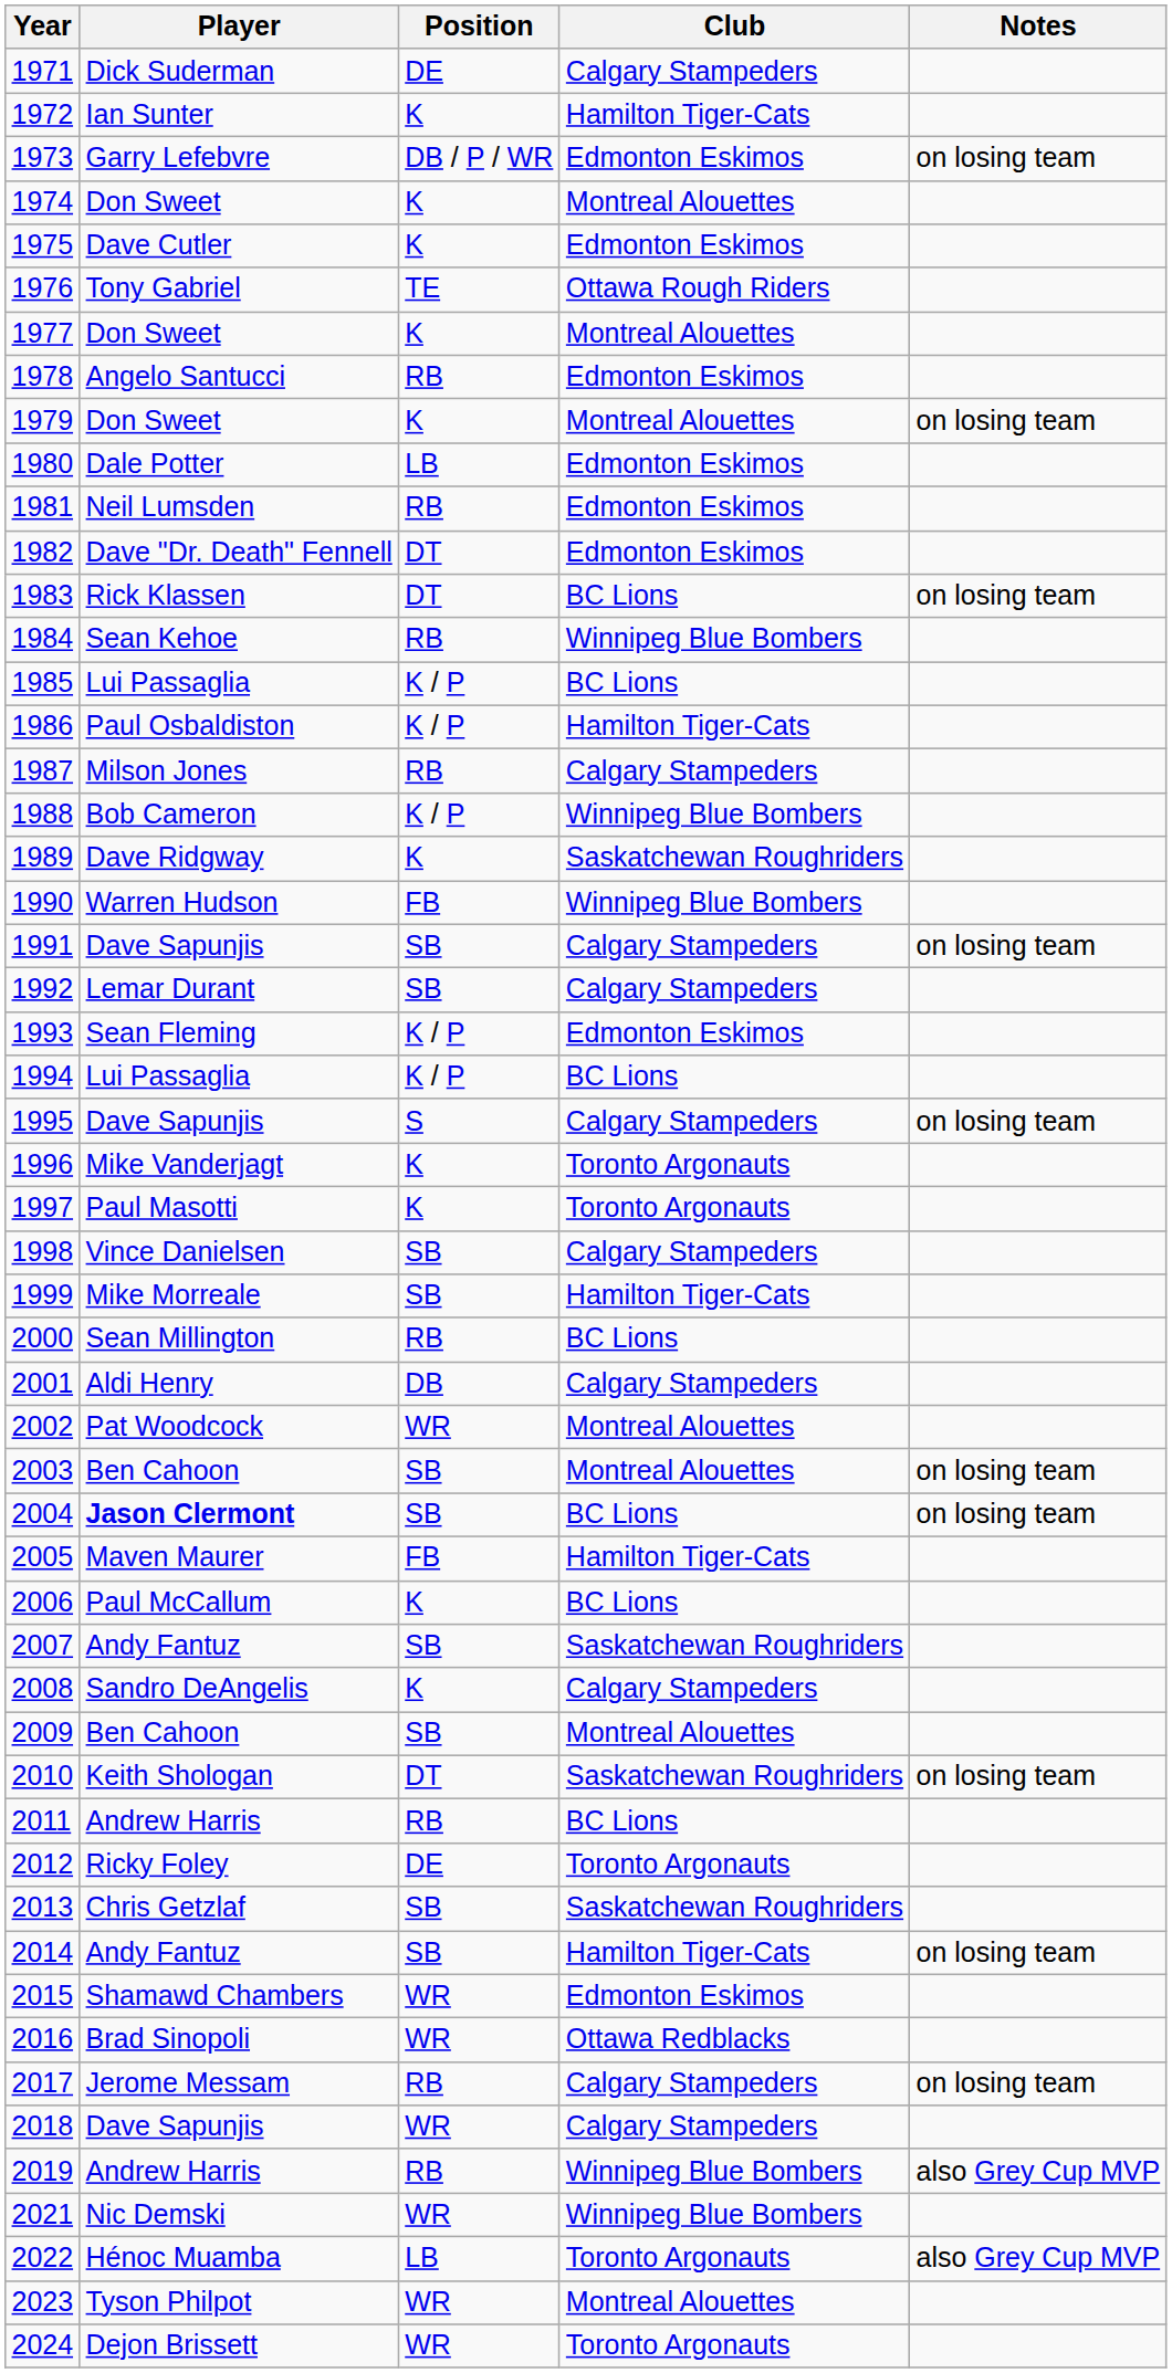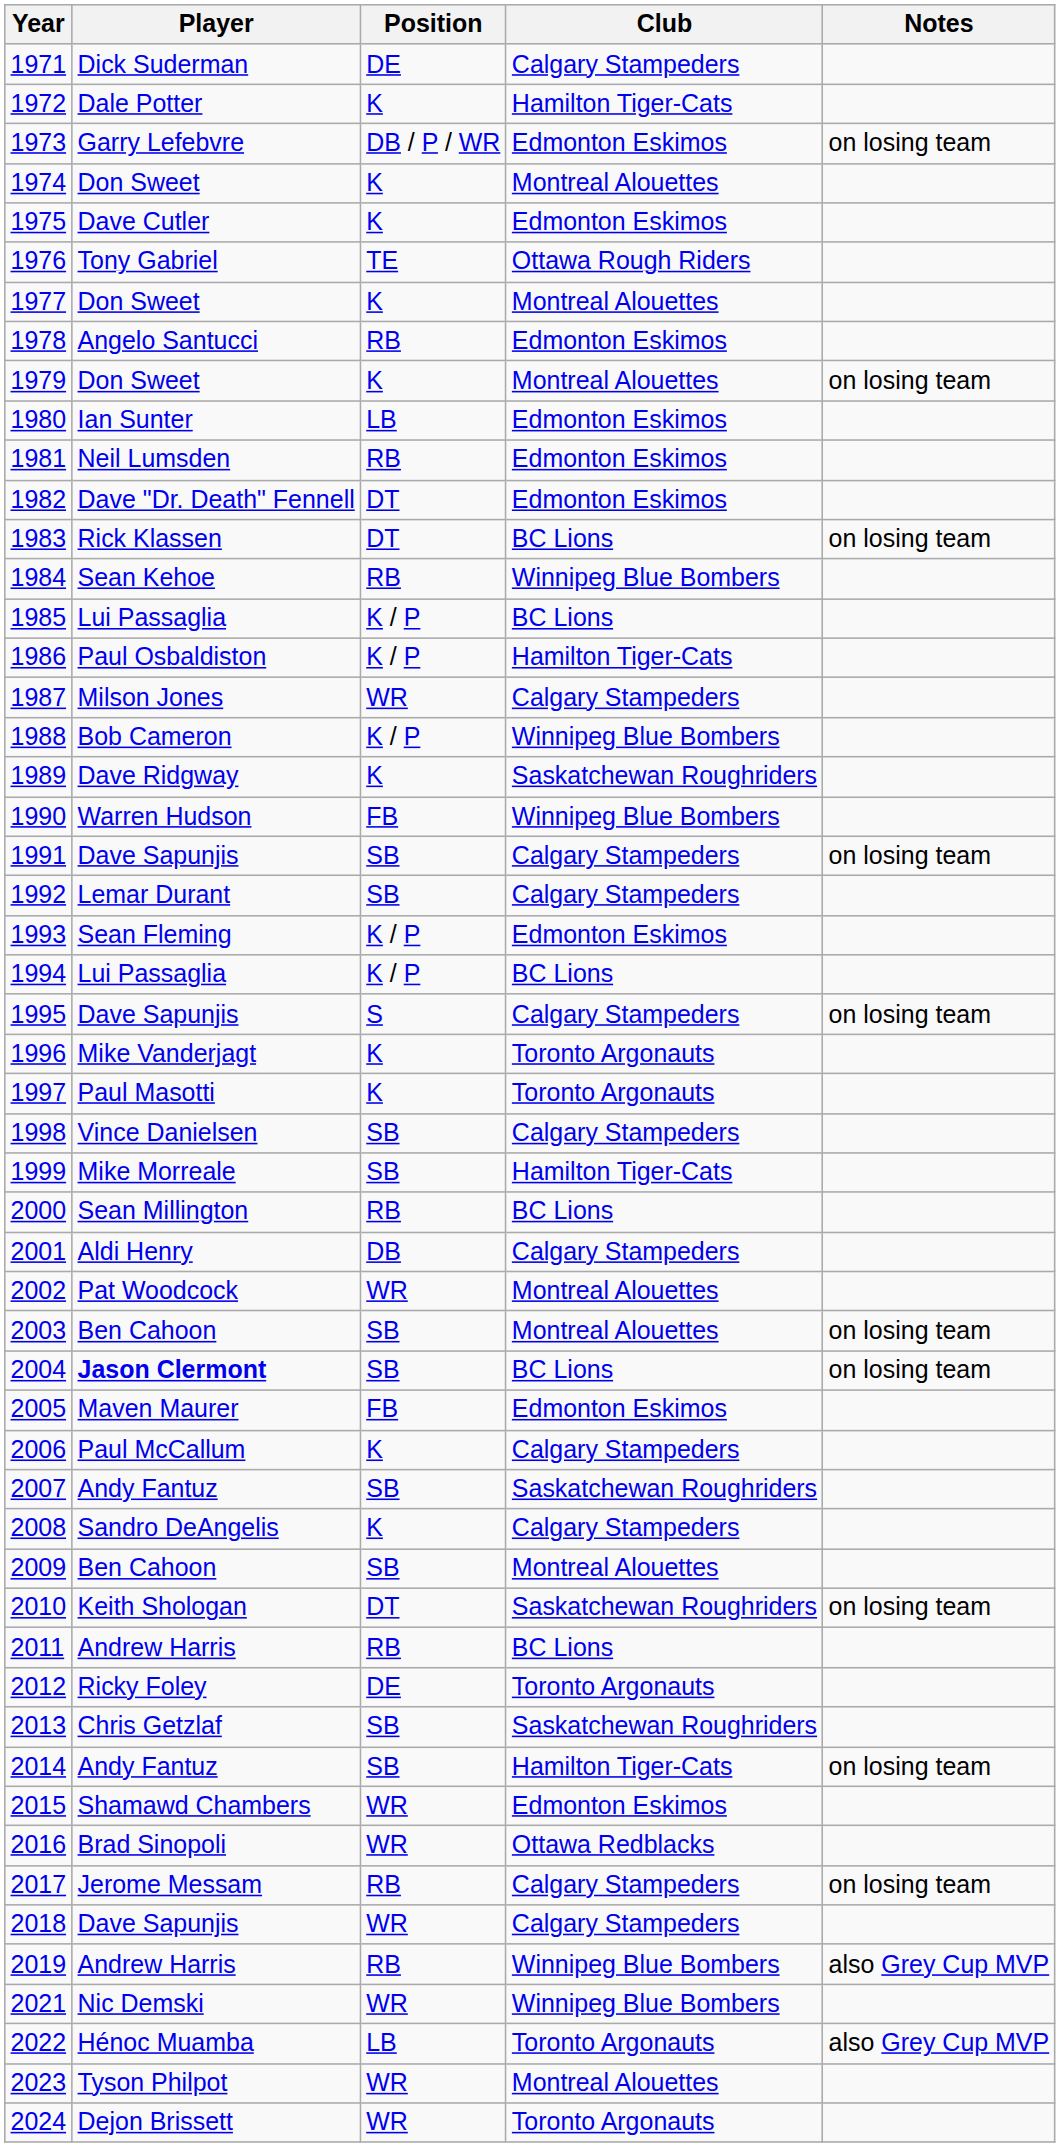 <table class="wikitable sortable">
 <tr>
 <th>Year</th>
 <th>Player</th>
 <th>Position</th>
 <th>Club</th>
 <th>Notes</th>
 </tr>
 <tr>
 <td><a href='#'>1971</a></td>
 <td><a href='#'>Dick Suderman</a></td>
 <td><a href='#'>DE</a></td>
 <td><a href='#'>Calgary Stampeders</a></td>
 <td></td>
 </tr>
 <tr>
 <td><a href='#'>1972</a></td>
-<td><a href='#'>Ian Sunter</a></td>
+<td><a href='#'>Dale Potter</a></td>
 <td><a href='#'>K</a></td>
 <td><a href='#'>Hamilton Tiger-Cats</a></td>
 <td></td>
 </tr>
 <tr>
 <td><a href='#'>1973</a></td>
 <td><a href='#'>Garry Lefebvre</a></td>
 <td><a href='#'>DB</a> / <a href='#'>P</a> / <a href='#'>WR</a></td>
 <td><a href='#'>Edmonton Eskimos</a></td>
 <td>on losing team</td>
 </tr>
 <tr>
 <td><a href='#'>1974</a></td>
 <td><a href='#'>Don Sweet</a></td>
 <td><a href='#'>K</a></td>
 <td><a href='#'>Montreal Alouettes</a></td>
 <td></td>
 </tr>
 <tr>
 <td><a href='#'>1975</a></td>
 <td><a href='#'>Dave Cutler</a></td>
 <td><a href='#'>K</a></td>
 <td><a href='#'>Edmonton Eskimos</a></td>
 <td></td>
 </tr>
 <tr>
 <td><a href='#'>1976</a></td>
 <td><a href='#'>Tony Gabriel</a></td>
 <td><a href='#'>TE</a></td>
 <td><a href='#'>Ottawa Rough Riders</a></td>
 <td></td>
 </tr>
 <tr>
 <td><a href='#'>1977</a></td>
 <td><a href='#'>Don Sweet</a></td>
 <td><a href='#'>K</a></td>
 <td><a href='#'>Montreal Alouettes</a></td>
 <td></td>
 </tr>
 <tr>
 <td><a href='#'>1978</a></td>
 <td><a href='#'>Angelo Santucci</a></td>
 <td><a href='#'>RB</a></td>
 <td><a href='#'>Edmonton Eskimos</a></td>
 <td></td>
 </tr>
 <tr>
 <td><a href='#'>1979</a></td>
 <td><a href='#'>Don Sweet</a></td>
 <td><a href='#'>K</a></td>
 <td><a href='#'>Montreal Alouettes</a></td>
 <td>on losing team</td>
 </tr>
 <tr>
 <td><a href='#'>1980</a></td>
-<td><a href='#'>Dale Potter</a></td>
+<td><a href='#'>Ian Sunter</a></td>
 <td><a href='#'>LB</a></td>
 <td><a href='#'>Edmonton Eskimos</a></td>
 <td></td>
 </tr>
 <tr>
 <td><a href='#'>1981</a></td>
 <td><a href='#'>Neil Lumsden</a></td>
 <td><a href='#'>RB</a></td>
 <td><a href='#'>Edmonton Eskimos</a></td>
 <td></td>
 </tr>
 <tr>
 <td><a href='#'>1982</a></td>
 <td><a href='#'>Dave "Dr. Death" Fennell</a></td>
 <td><a href='#'>DT</a></td>
 <td><a href='#'>Edmonton Eskimos</a></td>
 <td></td>
 </tr>
 <tr>
 <td><a href='#'>1983</a></td>
 <td><a href='#'>Rick Klassen</a></td>
 <td><a href='#'>DT</a></td>
 <td><a href='#'>BC Lions</a></td>
 <td>on losing team</td>
 </tr>
 <tr>
 <td><a href='#'>1984</a></td>
 <td><a href='#'>Sean Kehoe</a></td>
 <td><a href='#'>RB</a></td>
 <td><a href='#'>Winnipeg Blue Bombers</a></td>
 <td></td>
 </tr>
 <tr>
 <td><a href='#'>1985</a></td>
 <td><a href='#'>Lui Passaglia</a></td>
 <td><a href='#'>K</a> / <a href='#'>P</a></td>
 <td><a href='#'>BC Lions</a></td>
 <td></td>
 </tr>
 <tr>
 <td><a href='#'>1986</a></td>
 <td><a href='#'>Paul Osbaldiston</a></td>
 <td><a href='#'>K</a> / <a href='#'>P</a></td>
 <td><a href='#'>Hamilton Tiger-Cats</a></td>
 <td></td>
 </tr>
 <tr>
 <td><a href='#'>1987</a></td>
 <td><a href='#'>Milson Jones</a></td>
-<td><a href='#'>RB</a></td>
+<td><a href='#'>WR</a></td>
 <td><a href='#'>Calgary Stampeders</a></td>
 <td></td>
 </tr>
 <tr>
 <td><a href='#'>1988</a></td>
 <td><a href='#'>Bob Cameron</a></td>
 <td><a href='#'>K</a> / <a href='#'>P</a></td>
 <td><a href='#'>Winnipeg Blue Bombers</a></td>
 <td></td>
 </tr>
 <tr>
 <td><a href='#'>1989</a></td>
 <td><a href='#'>Dave Ridgway</a></td>
 <td><a href='#'>K</a></td>
 <td><a href='#'>Saskatchewan Roughriders</a></td>
 <td></td>
 </tr>
 <tr>
 <td><a href='#'>1990</a></td>
 <td><a href='#'>Warren Hudson</a></td>
 <td><a href='#'>FB</a></td>
 <td><a href='#'>Winnipeg Blue Bombers</a></td>
 <td></td>
 </tr>
 <tr>
 <td><a href='#'>1991</a></td>
 <td><a href='#'>Dave Sapunjis</a></td>
 <td><a href='#'>SB</a></td>
 <td><a href='#'>Calgary Stampeders</a></td>
 <td>on losing team</td>
 </tr>
 <tr>
 <td><a href='#'>1992</a></td>
 <td><a href='#'>Lemar Durant</a></td>
 <td><a href='#'>SB</a></td>
 <td><a href='#'>Calgary Stampeders</a></td>
 <td></td>
 </tr>
 <tr>
 <td><a href='#'>1993</a></td>
 <td><a href='#'>Sean Fleming</a></td>
 <td><a href='#'>K</a> / <a href='#'>P</a></td>
 <td><a href='#'>Edmonton Eskimos</a></td>
 <td></td>
 </tr>
 <tr>
 <td><a href='#'>1994</a></td>
 <td><a href='#'>Lui Passaglia</a></td>
 <td><a href='#'>K</a> / <a href='#'>P</a></td>
 <td><a href='#'>BC Lions</a></td>
 <td></td>
 </tr>
 <tr>
 <td><a href='#'>1995</a></td>
 <td><a href='#'>Dave Sapunjis</a></td>
 <td><a href='#'>S</a></td>
 <td><a href='#'>Calgary Stampeders</a></td>
 <td>on losing team</td>
 </tr>
 <tr>
 <td><a href='#'>1996</a></td>
 <td><a href='#'>Mike Vanderjagt</a></td>
 <td><a href='#'>K</a></td>
 <td><a href='#'>Toronto Argonauts</a></td>
 <td></td>
 </tr>
 <tr>
 <td><a href='#'>1997</a></td>
 <td><a href='#'>Paul Masotti</a></td>
 <td><a href='#'>K</a></td>
 <td><a href='#'>Toronto Argonauts</a></td>
 <td></td>
 </tr>
 <tr>
 <td><a href='#'>1998</a></td>
 <td><a href='#'>Vince Danielsen</a></td>
 <td><a href='#'>SB</a></td>
 <td><a href='#'>Calgary Stampeders</a></td>
 <td></td>
 </tr>
 <tr>
 <td><a href='#'>1999</a></td>
 <td><a href='#'>Mike Morreale</a></td>
 <td><a href='#'>SB</a></td>
 <td><a href='#'>Hamilton Tiger-Cats</a></td>
 <td></td>
 </tr>
 <tr>
 <td><a href='#'>2000</a></td>
 <td><a href='#'>Sean Millington</a></td>
 <td><a href='#'>RB</a></td>
 <td><a href='#'>BC Lions</a></td>
 <td></td>
 </tr>
 <tr>
 <td><a href='#'>2001</a></td>
 <td><a href='#'>Aldi Henry</a></td>
 <td><a href='#'>DB</a></td>
 <td><a href='#'>Calgary Stampeders</a></td>
 <td></td>
 </tr>
 <tr>
 <td><a href='#'>2002</a></td>
 <td><a href='#'>Pat Woodcock</a></td>
 <td><a href='#'>WR</a></td>
 <td><a href='#'>Montreal Alouettes</a></td>
 <td></td>
 </tr>
 <tr>
 <td><a href='#'>2003</a></td>
 <td><a href='#'>Ben Cahoon</a></td>
 <td><a href='#'>SB</a></td>
 <td><a href='#'>Montreal Alouettes</a></td>
 <td>on losing team</td>
 </tr>
 <tr>
 <td><a href='#'>2004</a></td>
 <td><strong><a href='#'>Jason Clermont</a></strong></td>
 <td><a href='#'>SB</a></td>
 <td><a href='#'>BC Lions</a></td>
 <td>on losing team</td>
 </tr>
 <tr>
 <td><a href='#'>2005</a></td>
 <td><a href='#'>Maven Maurer</a></td>
 <td><a href='#'>FB</a></td>
-<td><a href='#'>Hamilton Tiger-Cats</a></td>
+<td><a href='#'>Edmonton Eskimos</a></td>
 <td></td>
 </tr>
 <tr>
 <td><a href='#'>2006</a></td>
 <td><a href='#'>Paul McCallum</a></td>
 <td><a href='#'>K</a></td>
-<td><a href='#'>BC Lions</a></td>
+<td><a href='#'>Calgary Stampeders</a></td>
 <td></td>
 </tr>
 <tr>
 <td><a href='#'>2007</a></td>
 <td><a href='#'>Andy Fantuz</a></td>
 <td><a href='#'>SB</a></td>
 <td><a href='#'>Saskatchewan Roughriders</a></td>
 <td></td>
 </tr>
 <tr>
 <td><a href='#'>2008</a></td>
 <td><a href='#'>Sandro DeAngelis</a></td>
 <td><a href='#'>K</a></td>
 <td><a href='#'>Calgary Stampeders</a></td>
 <td></td>
 </tr>
 <tr>
 <td><a href='#'>2009</a></td>
 <td><a href='#'>Ben Cahoon</a></td>
 <td><a href='#'>SB</a></td>
 <td><a href='#'>Montreal Alouettes</a></td>
 <td></td>
 </tr>
 <tr>
 <td><a href='#'>2010</a></td>
 <td><a href='#'>Keith Shologan</a></td>
 <td><a href='#'>DT</a></td>
 <td><a href='#'>Saskatchewan Roughriders</a></td>
 <td>on losing team</td>
 </tr>
 <tr>
 <td><a href='#'>2011</a></td>
 <td><a href='#'>Andrew Harris</a></td>
 <td><a href='#'>RB</a></td>
 <td><a href='#'>BC Lions</a></td>
 <td></td>
 </tr>
 <tr>
 <td><a href='#'>2012</a></td>
 <td><a href='#'>Ricky Foley</a></td>
 <td><a href='#'>DE</a></td>
 <td><a href='#'>Toronto Argonauts</a></td>
 <td></td>
 </tr>
 <tr>
 <td><a href='#'>2013</a></td>
 <td><a href='#'>Chris Getzlaf</a></td>
 <td><a href='#'>SB</a></td>
 <td><a href='#'>Saskatchewan Roughriders</a></td>
 <td></td>
 </tr>
 <tr>
 <td><a href='#'>2014</a></td>
 <td><a href='#'>Andy Fantuz</a></td>
 <td><a href='#'>SB</a></td>
 <td><a href='#'>Hamilton Tiger-Cats</a></td>
 <td>on losing team</td>
 </tr>
 <tr>
 <td><a href='#'>2015</a></td>
 <td><a href='#'>Shamawd Chambers</a></td>
 <td><a href='#'>WR</a></td>
 <td><a href='#'>Edmonton Eskimos</a></td>
 <td></td>
 </tr>
 <tr>
 <td><a href='#'>2016</a></td>
 <td><a href='#'>Brad Sinopoli</a></td>
 <td><a href='#'>WR</a></td>
 <td><a href='#'>Ottawa Redblacks</a></td>
 <td></td>
 </tr>
 <tr>
 <td><a href='#'>2017</a></td>
 <td><a href='#'>Jerome Messam</a></td>
 <td><a href='#'>RB</a></td>
 <td><a href='#'>Calgary Stampeders</a></td>
 <td>on losing team</td>
 </tr>
 <tr>
 <td><a href='#'>2018</a></td>
 <td><a href='#'>Dave Sapunjis</a></td>
 <td><a href='#'>WR</a></td>
 <td><a href='#'>Calgary Stampeders</a></td>
 <td></td>
 </tr>
 <tr>
 <td><a href='#'>2019</a></td>
 <td><a href='#'>Andrew Harris</a></td>
 <td><a href='#'>RB</a></td>
 <td><a href='#'>Winnipeg Blue Bombers</a></td>
 <td>also <a href='#'>Grey Cup MVP</a></td>
 </tr>
 <tr>
 <td><a href='#'>2021</a></td>
 <td><a href='#'>Nic Demski</a></td>
 <td><a href='#'>WR</a></td>
 <td><a href='#'>Winnipeg Blue Bombers</a></td>
 <td></td>
 </tr>
 <tr>
 <td><a href='#'>2022</a></td>
 <td><a href='#'>Hénoc Muamba</a></td>
 <td><a href='#'>LB</a></td>
 <td><a href='#'>Toronto Argonauts</a></td>
 <td>also <a href='#'>Grey Cup MVP</a></td>
 </tr>
 <tr>
 <td><a href='#'>2023</a></td>
 <td><a href='#'>Tyson Philpot</a></td>
 <td><a href='#'>WR</a></td>
 <td><a href='#'>Montreal Alouettes</a></td>
 <td></td>
 </tr>
 <tr>
 <td><a href='#'>2024</a></td>
 <td><a href='#'>Dejon Brissett</a></td>
 <td><a href='#'>WR</a></td>
 <td><a href='#'>Toronto Argonauts</a></td>
 <td></td>
 </tr>
 </table>
